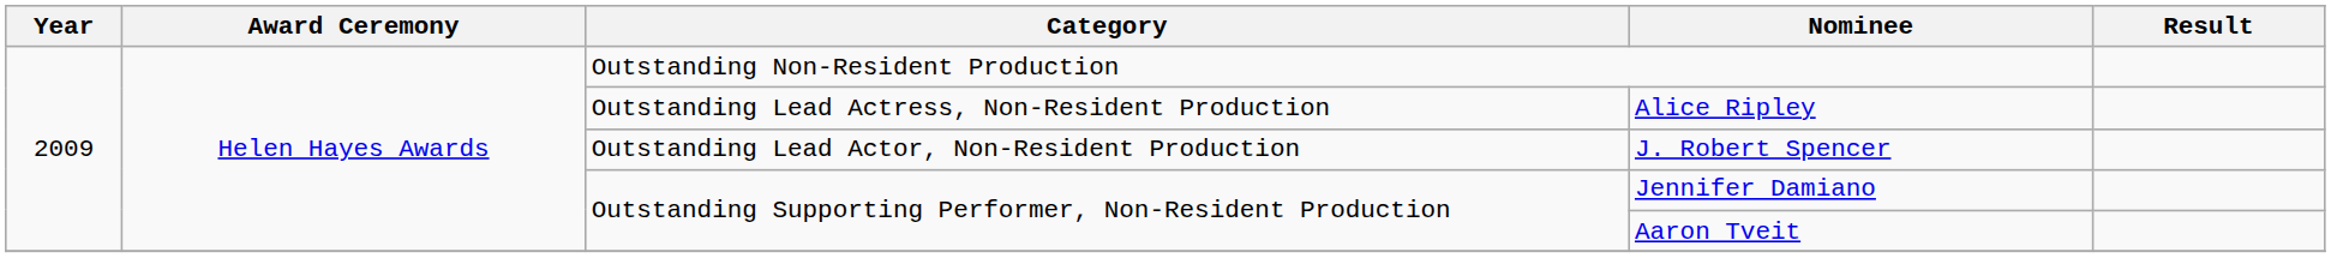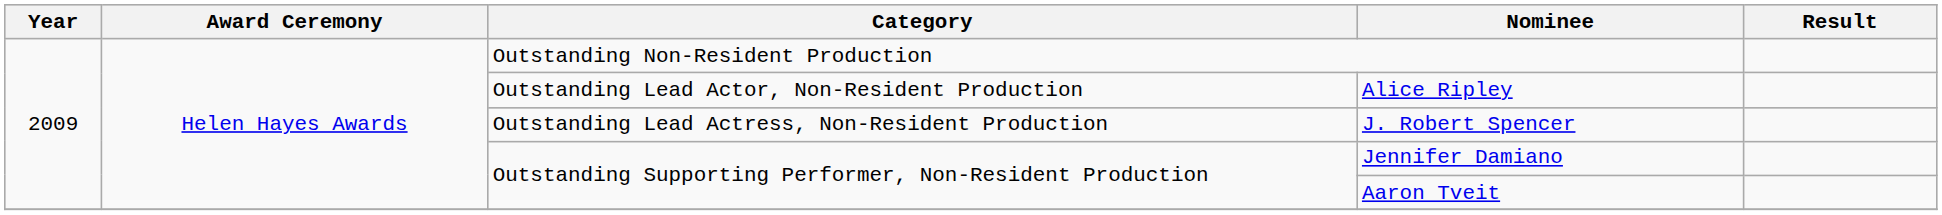 <table class="wikitable" width="95%">
 <tr>
 <th width="5%">Year</th>
 <th width="20%">Award Ceremony</th>
 <th width="45%">Category</th>
 <th width="20%">Nominee</th>
 <th width="10%">Result</th>
 </tr>
 <tr>
 <td rowspan="5" align="center">2009</td>
 <td rowspan="5" align="center"><a href='#'>Helen Hayes Awards</a></td>
 <td rowspan="1" colspan="2">Outstanding Non-Resident Production</td>
 <td></td>
 </tr>
 <tr>
-<td rowspan="1">Outstanding Lead Actress, Non-Resident Production</td>
+<td rowspan="1">Outstanding Lead Actor, Non-Resident Production</td>
 <td rowspan="1"><a href='#'>Alice Ripley</a></td>
 <td></td>
 </tr>
 <tr>
-<td rowspan="1">Outstanding Lead Actor, Non-Resident Production</td>
+<td rowspan="1">Outstanding Lead Actress, Non-Resident Production</td>
 <td rowspan="1"><a href='#'>J. Robert Spencer</a></td>
 <td></td>
 </tr>
 <tr>
 <td rowspan="2">Outstanding Supporting Performer, Non-Resident Production</td>
 <td rowspan="1"><a href='#'>Jennifer Damiano</a></td>
 <td></td>
 </tr>
 <tr>
 <td rowspan="1"><a href='#'>Aaron Tveit</a></td>
 <td></td>
 </tr>
 <tr>
 </tr>
 </table>
